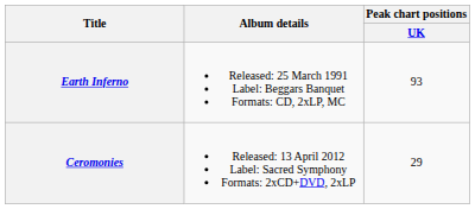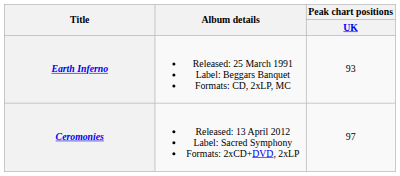 <table class="wikitable plainrowheaders" style="text-align:center;">
 <tr>
 <th rowspan="2" scope="col" style="width:15em;">Title</th>
 <th rowspan="2" scope="col" style="width:15em;">Album details</th>
 <th>Peak chart positions</th>
 </tr>
 <tr>
 <th><a href='#'>UK</a><br></th>
 </tr>
 <tr>
 <th scope="row"><em><a href='#'>Earth Inferno</a></em></th>
 <td><br><ul><li>Released: 25 March 1991</li><li>Label: Beggars Banquet</li><li>Formats: CD, 2xLP, MC</li></ul></td>
 <td>93</td>
 </tr>
 <tr>
 <th scope="row"><em><a href='#'>Ceromonies</a></em></th>
 <td><br><ul><li>Released: 13 April 2012</li><li>Label: Sacred Symphony</li><li>Formats: 2xCD+<a href='#'>DVD</a>, 2xLP</li></ul></td>
-<td>29</td>
+<td>97</td>
 </tr>
 </table>
